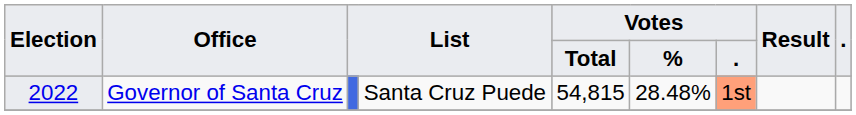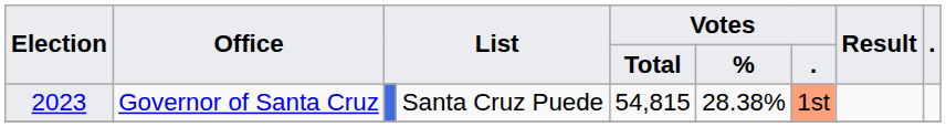 <table class="wikitable" style="font-size:90%; text-align:center;">
 <tr>
 <th style="background-color:#EAECF0;" rowspan=2>Election</th>
 <th style="background-color:#EAECF0;" rowspan=2>Office</th>
 <th style="background-color:#EAECF0;" colspan=2 rowspan=2>List</th>
 <th style="background-color:#EAECF0;" colspan=3>Votes</th>
 <th style="background-color:#EAECF0;" rowspan=2>Result</th>
 <th style="background-color:#EAECF0;" rowspan=2>.</th>
 </tr>
 <tr>
 <th style="background-color:#EAECF0;">Total</th>
 <th style="background-color:#EAECF0;">%</th>
 <th style="background-color:#EAECF0;">.</th>
 </tr>
 <tr>
-<td style="background-color:#EAECF0;"><a href='#'>2022</a></td>
+<td style="background-color:#EAECF0;"><a href='#'>2023</a></td>
 <td><a href='#'>Governor of Santa Cruz</a></td>
 <td style="background-color:#4169E1;"></td>
 <td>Santa Cruz Puede</td>
 <td>54,815</td>
-<td>28.48%</td>
+<td>28.38%</td>
 <td style="background: lightsalmon;">1st</td>
 <td></td>
 <td></td>
 </tr>
 <tr>
 </tr>
 </table>
